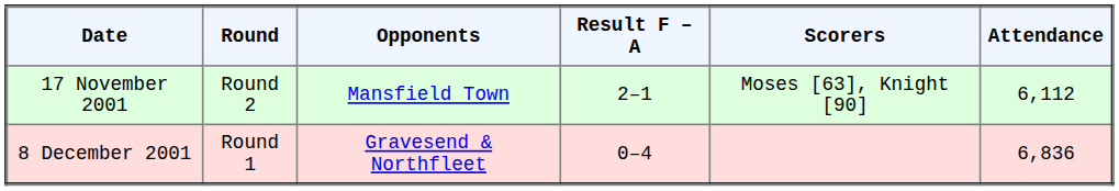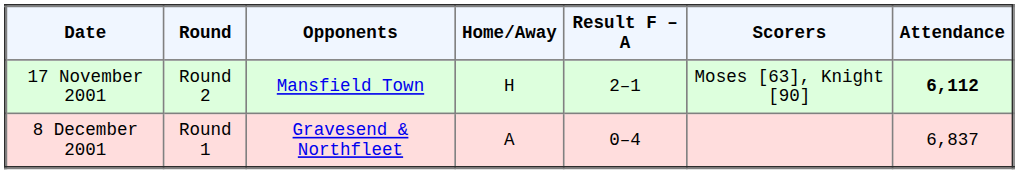 <table border="2" cellpadding="4" style="border-collapse:collapse; text-align:center; font-size:smaller;">
 <tr style="background:#f0f6ff;">
 <th><strong>Date</strong></th>
 <th><strong>Round</strong></th>
 <th><strong>Opponents</strong></th>
+<th><strong>Home/Away</strong></th>
 <th><strong>Result F – A</strong></th>
 <th><strong>Scorers</strong></th>
 <th><strong>Attendance</strong></th>
 </tr>
 <tr bgcolor="#ddffdd">
 <td>17 November 2001</td>
 <td>Round 2</td>
 <td><a href='#'>Mansfield Town</a></td>
+<td>H</td>
 <td>2–1</td>
 <td>Moses [63], Knight [90]</td>
-<td>6,112</td>
+<td><strong>6,112</strong></td>
 </tr>
 <tr bgcolor="#ffdddd">
 <td>8 December 2001</td>
 <td>Round 1</td>
 <td><a href='#'>Gravesend & Northfleet</a></td>
+<td>A</td>
 <td>0–4</td>
 <td></td>
-<td>6,836</td>
+<td>6,837</td>
 </tr>
 </table>
